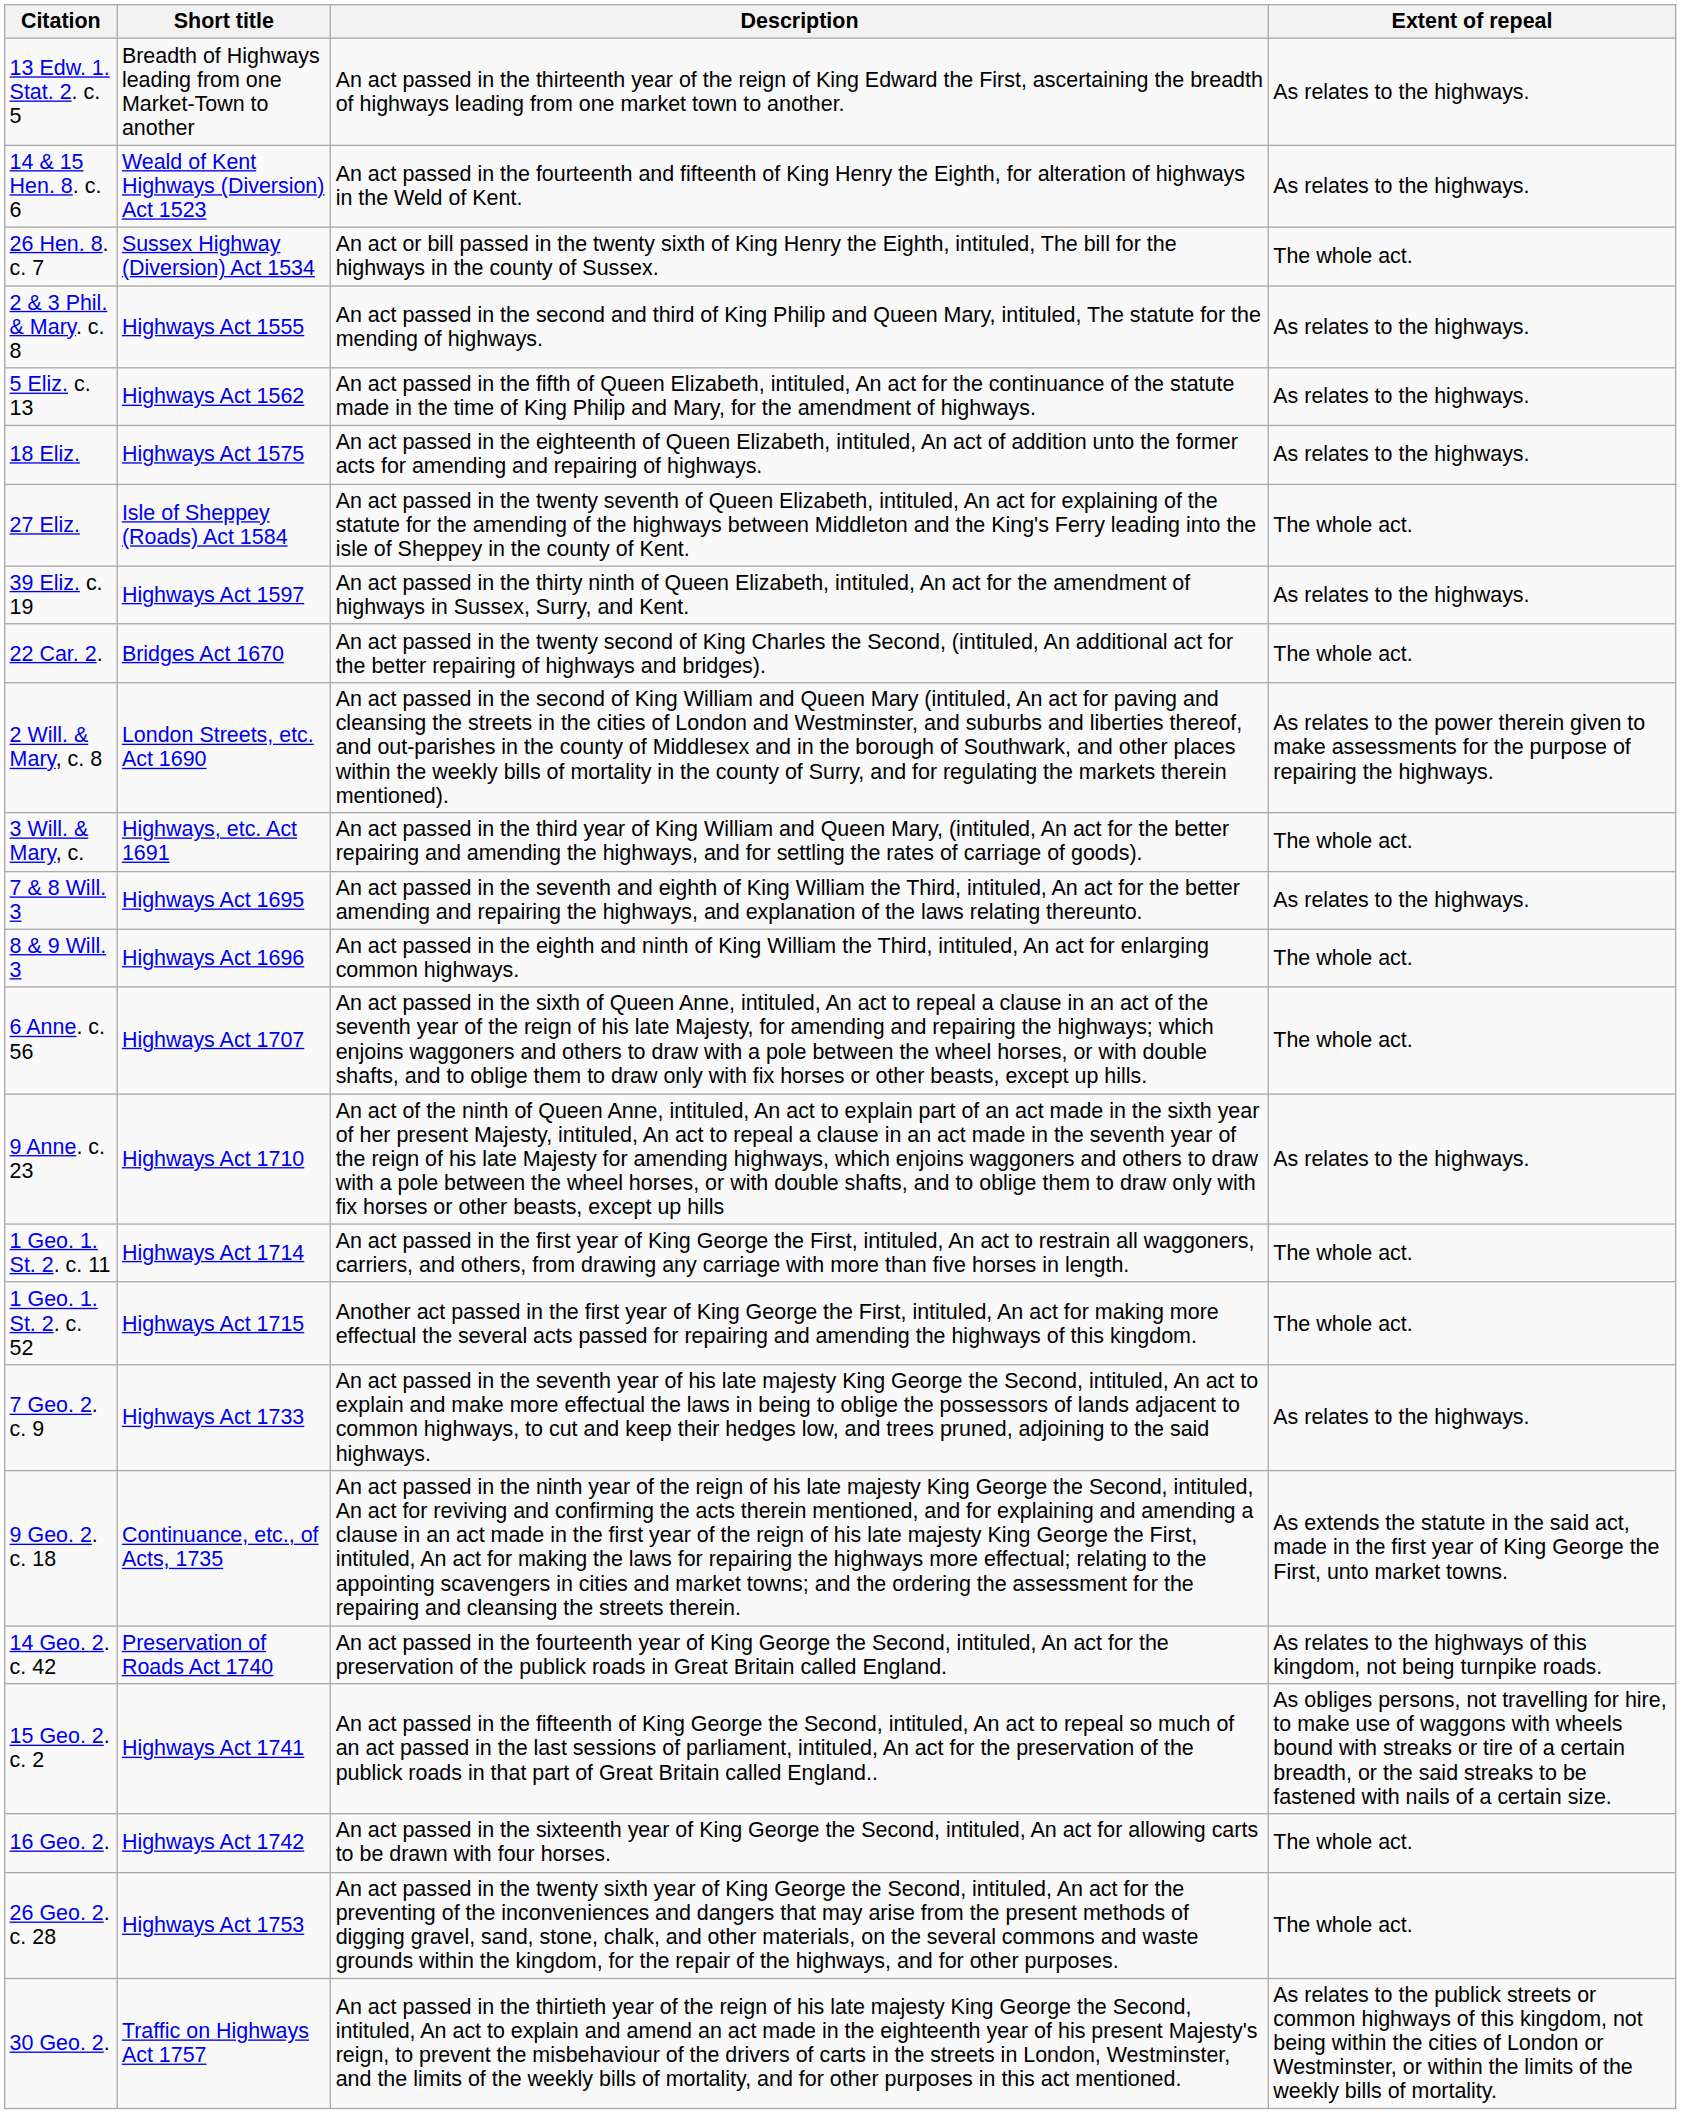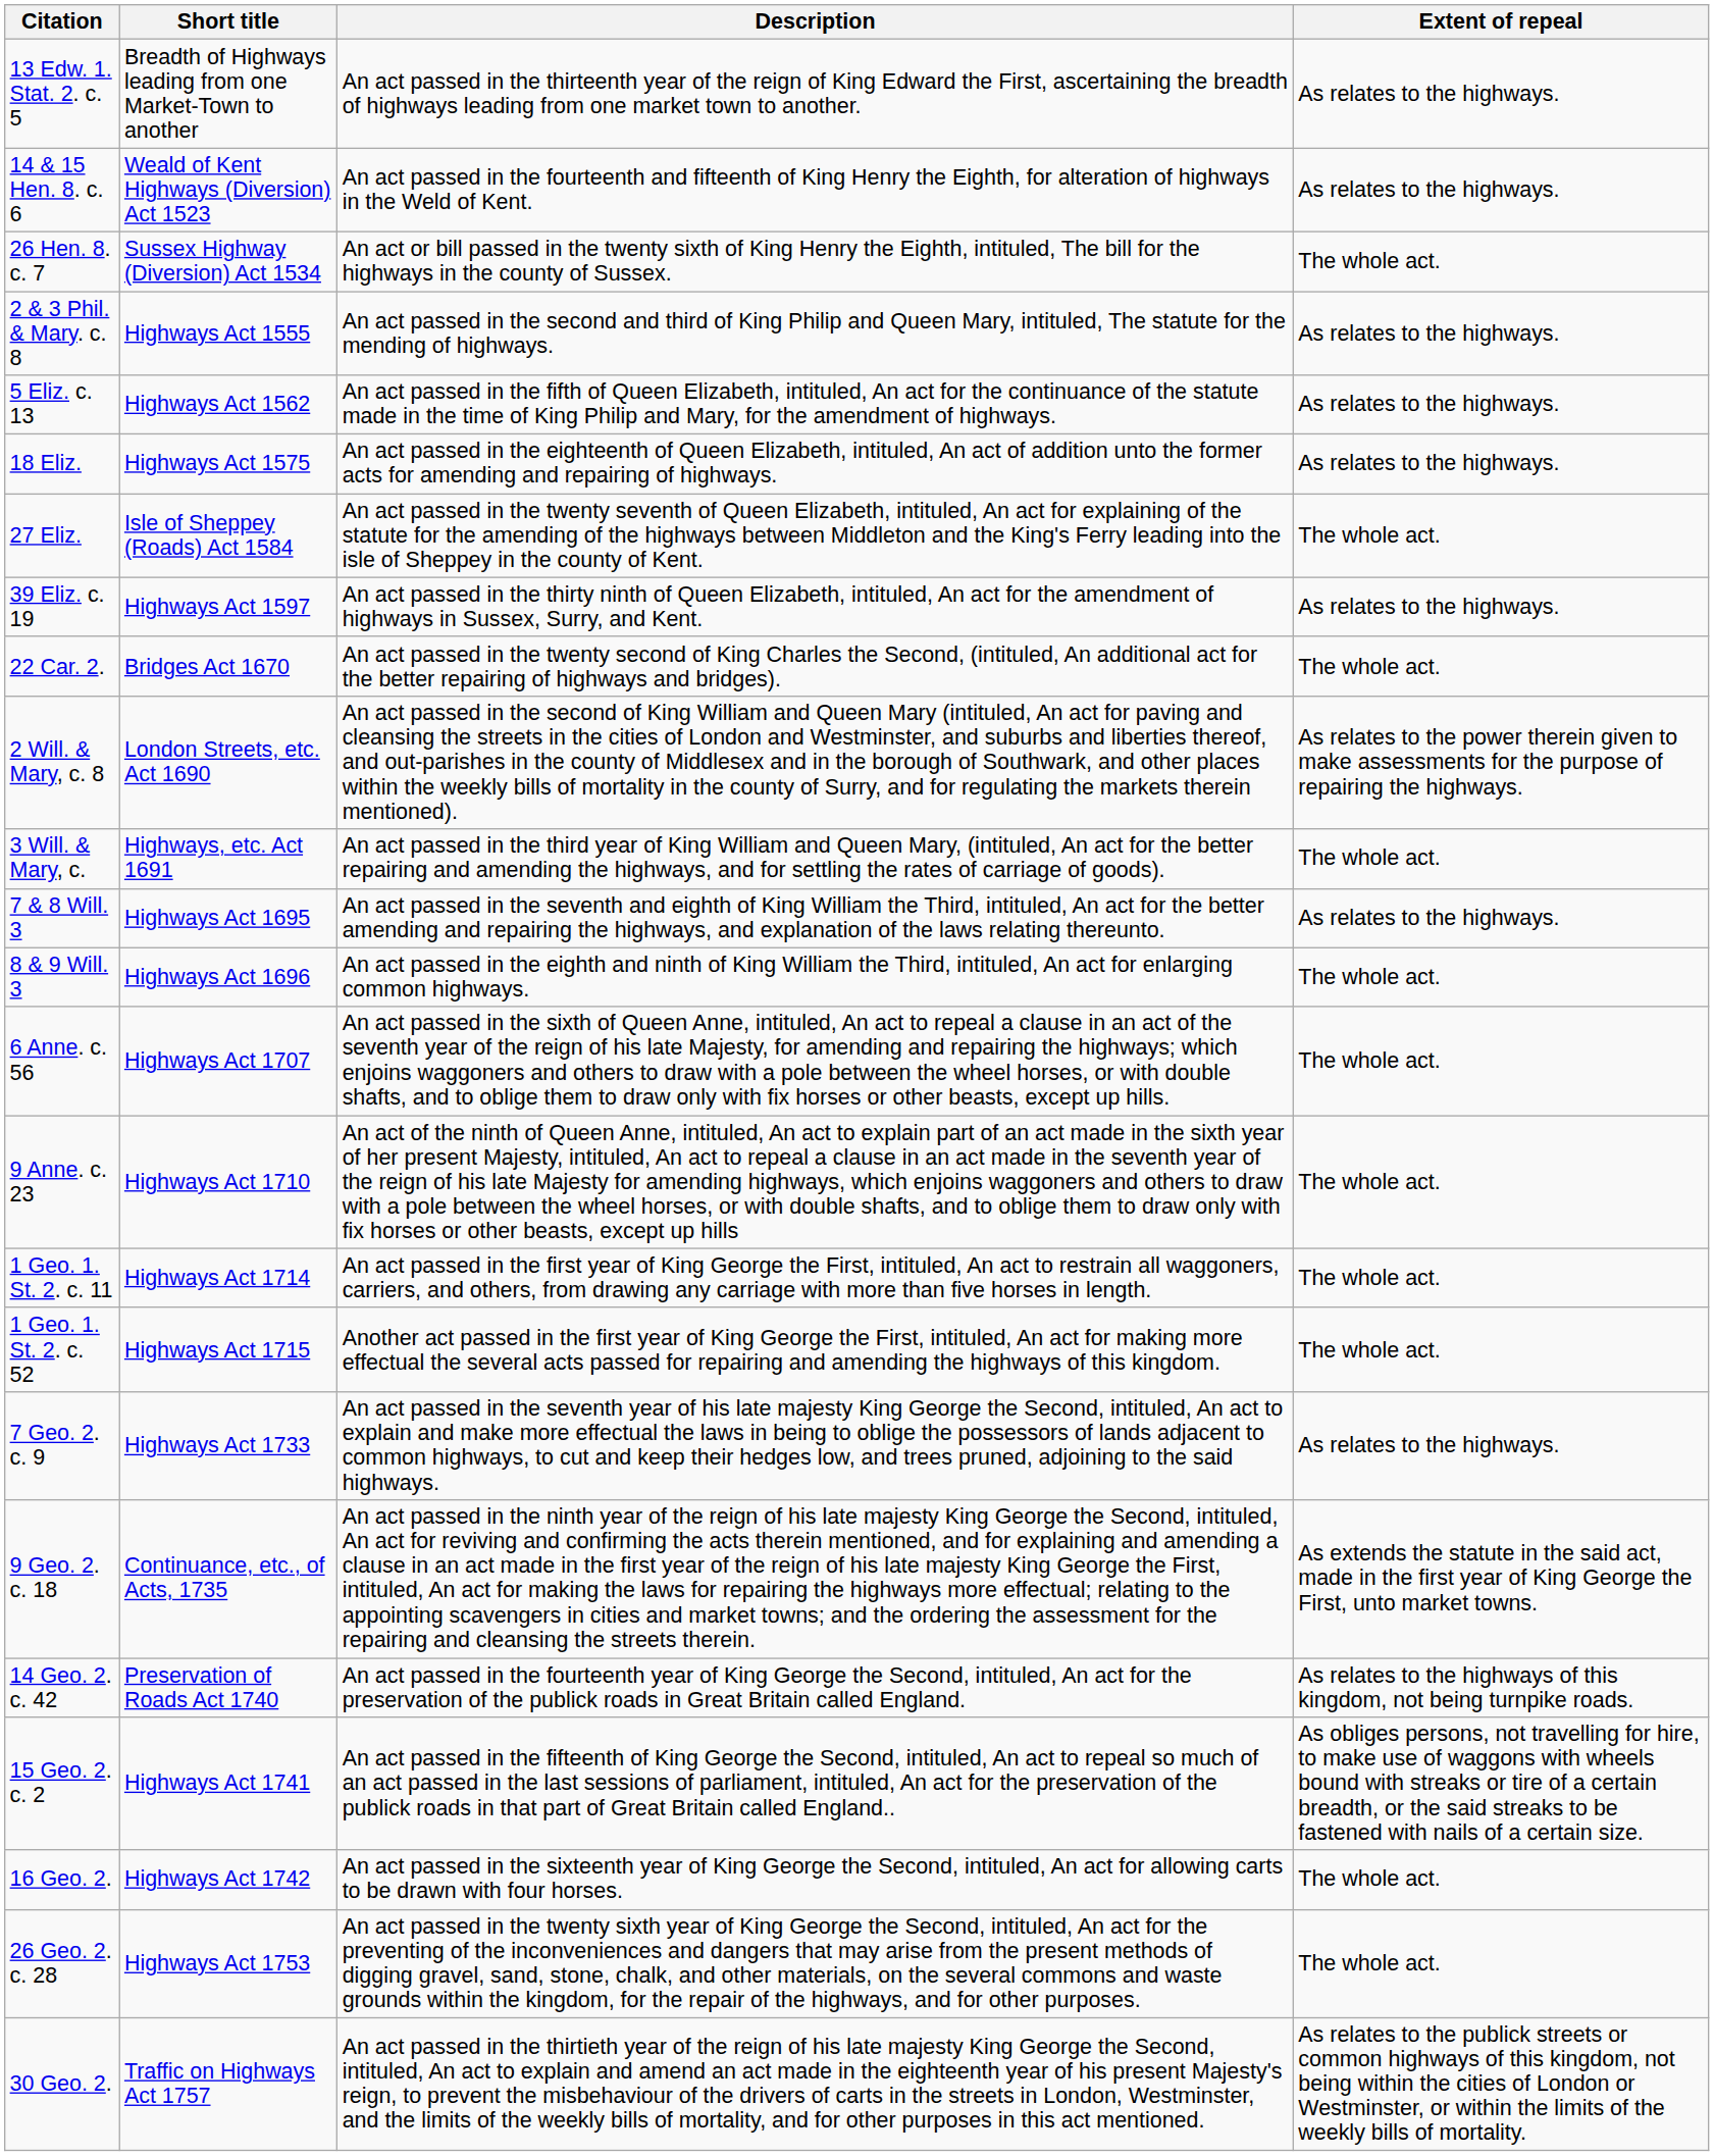 <table class="wikitable">
 <tr>
 <th>Citation</th>
 <th>Short title</th>
 <th>Description</th>
 <th>Extent of repeal</th>
 </tr>
 <tr>
 <td><a href='#'>13 Edw. 1. Stat. 2</a>. c. 5</td>
 <td>Breadth of Highways leading from one Market-Town to another</td>
 <td>An act passed in the thirteenth year of the reign of King Edward the First, ascertaining the breadth of highways leading from one market town to another.</td>
 <td>As relates to the highways.</td>
 </tr>
 <tr>
 <td><a href='#'>14 & 15 Hen. 8</a>. c. 6</td>
 <td><a href='#'>Weald of Kent Highways (Diversion) Act 1523</a></td>
 <td>An act passed in the fourteenth and fifteenth of King Henry the Eighth, for alteration of highways in the Weld of Kent.</td>
 <td>As relates to the highways.</td>
 </tr>
 <tr>
 <td><a href='#'>26 Hen. 8</a>. c. 7</td>
 <td><a href='#'>Sussex Highway (Diversion) Act 1534</a></td>
 <td>An act or bill passed in the twenty sixth of King Henry the Eighth, intituled, The bill for the highways in the county of Sussex.</td>
 <td>The whole act.</td>
 </tr>
 <tr>
 <td><a href='#'>2 & 3 Phil. & Mary</a>. c. 8</td>
 <td><a href='#'>Highways Act 1555</a></td>
 <td>An act passed in the second and third of King Philip and Queen Mary, intituled, The statute for the mending of highways.</td>
 <td>As relates to the highways.</td>
 </tr>
 <tr>
 <td><a href='#'>5 Eliz.</a> c. 13</td>
 <td><a href='#'>Highways Act 1562</a></td>
 <td>An act passed in the fifth of Queen Elizabeth, intituled, An act for the continuance of the statute made in the time of King Philip and Mary, for the amendment of highways.</td>
 <td>As relates to the highways.</td>
 </tr>
 <tr>
 <td><a href='#'>18 Eliz.</a></td>
 <td><a href='#'>Highways Act 1575</a></td>
 <td>An act passed in the eighteenth of Queen Elizabeth, intituled, An act of addition unto the former acts for amending and repairing of highways.</td>
 <td>As relates to the highways.</td>
 </tr>
 <tr>
 <td><a href='#'>27 Eliz.</a></td>
 <td><a href='#'>Isle of Sheppey (Roads) Act 1584</a></td>
 <td>An act passed in the twenty seventh of Queen Elizabeth, intituled, An act for explaining of the statute for the amending of the highways between Middleton and the King's Ferry leading into the isle of Sheppey in the county of Kent.</td>
 <td>The whole act.</td>
 </tr>
 <tr>
 <td><a href='#'>39 Eliz.</a> c. 19</td>
 <td><a href='#'>Highways Act 1597</a></td>
 <td>An act passed in the thirty ninth of Queen Elizabeth, intituled, An act for the amendment of highways in Sussex, Surry, and Kent.</td>
 <td>As relates to the highways.</td>
 </tr>
 <tr>
 <td><a href='#'>22 Car. 2</a>.</td>
 <td><a href='#'>Bridges Act 1670</a></td>
 <td>An act passed in the twenty second of King Charles the Second, (intituled, An additional act for the better repairing of highways and bridges).</td>
 <td>The whole act.</td>
 </tr>
 <tr>
 <td><a href='#'>2 Will. & Mary</a>, c. 8</td>
 <td><a href='#'>London Streets, etc. Act 1690</a></td>
 <td>An act passed in the second of King William and Queen Mary (intituled, An act for paving and cleansing the streets in the cities of London and Westminster, and suburbs and liberties thereof, and out-parishes in the county of Middlesex and in the borough of Southwark, and other places within the weekly bills of mortality in the county of Surry, and for regulating the markets therein mentioned).</td>
 <td>As relates to the power therein given to make assessments for the purpose of repairing the highways.</td>
 </tr>
 <tr>
 <td><a href='#'>3 Will. & Mary</a>, c.</td>
 <td><a href='#'>Highways, etc. Act 1691</a></td>
 <td>An act passed in the third year of King William and Queen Mary, (intituled, An act for the better repairing and amending the highways, and for settling the rates of carriage of goods).</td>
 <td>The whole act.</td>
 </tr>
 <tr>
 <td><a href='#'>7 & 8 Will. 3</a></td>
 <td><a href='#'>Highways Act 1695</a></td>
 <td>An act passed in the seventh and eighth of King William the Third, intituled, An act for the better amending and repairing the highways, and explanation of the laws relating thereunto.</td>
 <td>As relates to the highways.</td>
 </tr>
 <tr>
 <td><a href='#'>8 & 9 Will. 3</a></td>
 <td><a href='#'>Highways Act 1696</a></td>
 <td>An act passed in the eighth and ninth of King William the Third, intituled, An act for enlarging common highways.</td>
 <td>The whole act.</td>
 </tr>
 <tr>
 <td><a href='#'>6 Anne</a>. c. 56</td>
 <td><a href='#'>Highways Act 1707</a></td>
 <td>An act passed in the sixth of Queen Anne, intituled, An act to repeal a clause in an act of the seventh year of the reign of his late Majesty, for amending and repairing the highways; which enjoins waggoners and others to draw with a pole between the wheel horses, or with double shafts, and to oblige them to draw only with fix horses or other beasts, except up hills.</td>
 <td>The whole act.</td>
 </tr>
 <tr>
 <td><a href='#'>9 Anne</a>. c. 23</td>
 <td><a href='#'>Highways Act 1710</a></td>
 <td>An act of the ninth of Queen Anne, intituled, An act to explain part of an act made in the sixth year of her present Majesty, intituled, An act to repeal a clause in an act made in the seventh year of the reign of his late Majesty for amending highways, which enjoins waggoners and others to draw with a pole between the wheel horses, or with double shafts, and to oblige them to draw only with fix horses or other beasts, except up hills</td>
-<td>As relates to the highways.</td>
+<td>The whole act.</td>
 </tr>
 <tr>
 <td><a href='#'>1 Geo. 1. St. 2</a>. c. 11</td>
 <td><a href='#'>Highways Act 1714</a></td>
 <td>An act passed in the first year of King George the First, intituled, An act to restrain all waggoners, carriers, and others, from drawing any carriage with more than five horses in length.</td>
 <td>The whole act.</td>
 </tr>
 <tr>
 <td><a href='#'>1 Geo. 1. St. 2</a>. c. 52</td>
 <td><a href='#'>Highways Act 1715</a></td>
 <td>Another act passed in the first year of King George the First, intituled, An act for making more effectual the several acts passed for repairing and amending the highways of this kingdom.</td>
 <td>The whole act.</td>
 </tr>
 <tr>
 <td><a href='#'>7 Geo. 2</a>. c. 9</td>
 <td><a href='#'>Highways Act 1733</a></td>
 <td>An act passed in the seventh year of his late majesty King George the Second, intituled, An act to explain and make more effectual the laws in being to oblige the possessors of lands adjacent to common highways, to cut and keep their hedges low, and trees pruned, adjoining to the said highways.</td>
 <td>As relates to the highways.</td>
 </tr>
 <tr>
 <td><a href='#'>9 Geo. 2</a>. c. 18</td>
 <td><a href='#'>Continuance, etc., of Acts, 1735</a></td>
 <td>An act passed in the ninth year of the reign of his late majesty King George the Second, intituled, An act for reviving and confirming the acts therein mentioned, and for explaining and amending a clause in an act made in the first year of the reign of his late majesty King George the First, intituled, An act for making the laws for repairing the highways more effectual; relating to the appointing scavengers in cities and market towns; and the ordering the assessment for the repairing and cleansing the streets therein.</td>
 <td>As extends the statute in the said act, made in the first year of King George the First, unto market towns.</td>
 </tr>
 <tr>
 <td><a href='#'>14 Geo. 2</a>. c. 42</td>
 <td><a href='#'>Preservation of Roads Act 1740</a></td>
 <td>An act passed in the fourteenth year of King George the Second, intituled, An act for the preservation of the publick roads in Great Britain called England.</td>
 <td>As relates to the highways of this kingdom, not being turnpike roads.</td>
 </tr>
 <tr>
 <td><a href='#'>15 Geo. 2</a>. c. 2</td>
 <td><a href='#'>Highways Act 1741</a></td>
 <td>An act passed in the fifteenth of King George the Second, intituled, An act to repeal so much of an act passed in the last sessions of parliament, intituled, An act for the preservation of the publick roads in that part of Great Britain called England..</td>
 <td>As obliges persons, not travelling for hire, to make use of waggons with wheels bound with streaks or tire of a certain breadth, or the said streaks to be fastened with nails of a certain size.</td>
 </tr>
 <tr>
 <td><a href='#'>16 Geo. 2</a>.</td>
 <td><a href='#'>Highways Act 1742</a></td>
 <td>An act passed in the sixteenth year of King George the Second, intituled, An act for allowing carts to be drawn with four horses.</td>
 <td>The whole act.</td>
 </tr>
 <tr>
 <td><a href='#'>26 Geo. 2</a>. c. 28</td>
 <td><a href='#'>Highways Act 1753</a></td>
 <td>An act passed in the twenty sixth year of King George the Second, intituled, An act for the preventing of the inconveniences and dangers that may arise from the present methods of digging gravel, sand, stone, chalk, and other materials, on the several commons and waste grounds within the kingdom, for the repair of the highways, and for other purposes.</td>
 <td>The whole act.</td>
 </tr>
 <tr>
 <td><a href='#'>30 Geo. 2</a>.</td>
 <td><a href='#'>Traffic on Highways Act 1757</a></td>
 <td>An act passed in the thirtieth year of the reign of his late majesty King George the Second, intituled, An act to explain and amend an act made in the eighteenth year of his present Majesty's reign, to prevent the misbehaviour of the drivers of carts in the streets in London, Westminster, and the limits of the weekly bills of mortality, and for other purposes in this act mentioned.</td>
 <td>As relates to the publick streets or common highways of this kingdom, not being within the cities of London or Westminster, or within the limits of the weekly bills of mortality.</td>
 </tr>
 </table>
